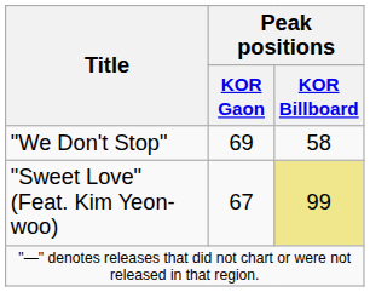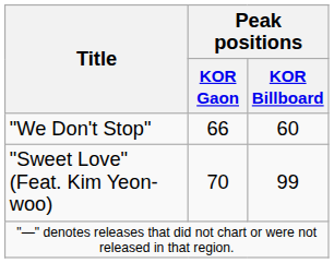 <table class="wikitable" style="text-align:center;">
 <tr>
 <th rowspan=2 width="140">Title</th>
 <th colspan=2>Peak positions</th>
 </tr>
 <tr>
 <th width="40"><small><a href='#'>KOR<br>Gaon</a></small><br></th>
 <th width="40"><small><a href='#'>KOR<br>Billboard</a></small><br></th>
 </tr>
 <tr>
 <td align="left">"We Don't Stop"</td>
-<td align=center>69</td>
-<td align=center>58</td>
+<td align=center>66</td>
+<td align=center>60</td>
 </tr>
 <tr>
 <td align="left">"Sweet Love" (Feat. Kim Yeon-woo)</td>
-<td align=center>67</td>
-<td align=center style="background: khaki;">99</td>
+<td align=center>70</td>
+<td align=center>99</td>
 </tr>
 <tr>
 <td colspan="10" style="text-align:center; font-size:8pt;">"—" denotes releases that did not chart or were not released in that region.</td>
 </tr>
 </table>
